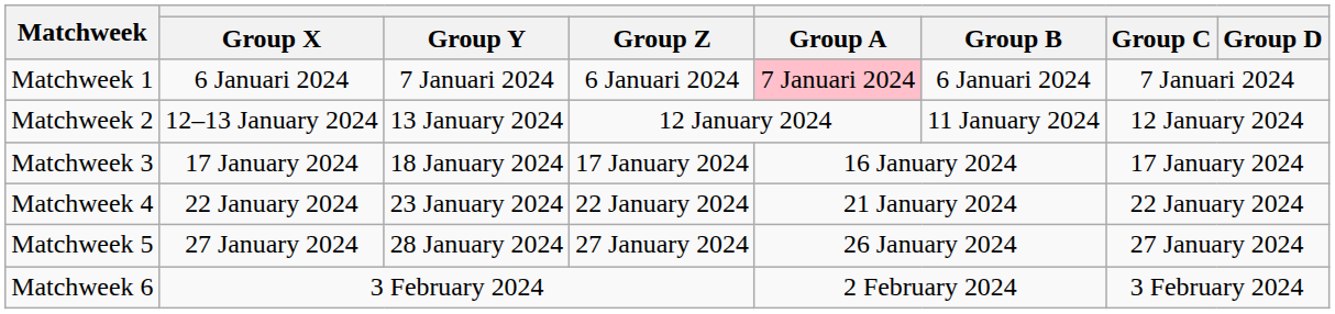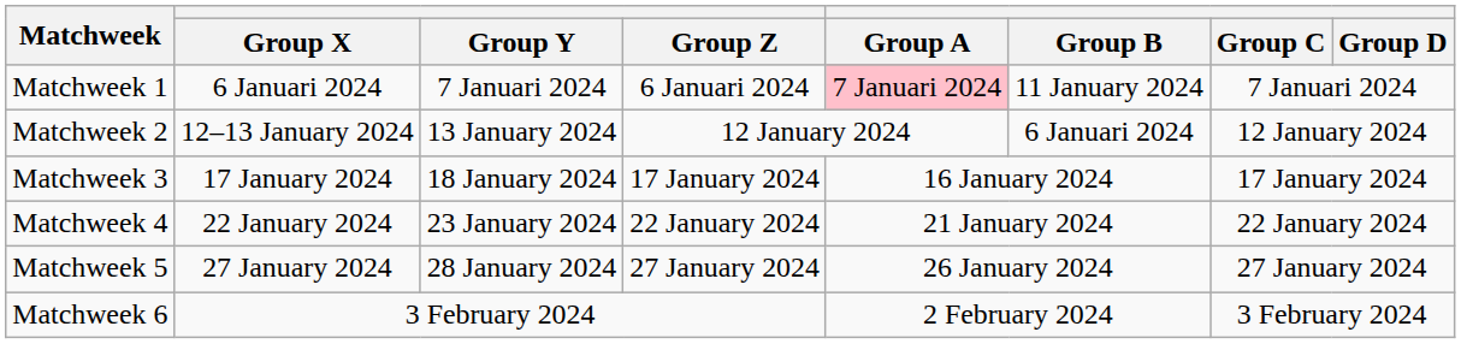 <table class="wikitable" style="text-align:center">
 <tr>
 <th rowspan="2">Matchweek</th>
 <th colspan="3"></th>
 <th colspan="4"></th>
 </tr>
 <tr>
 <th style="width:16,67%">Group X</th>
 <th style="width:16,66%">Group Y</th>
 <th style="width:16,67%">Group Z</th>
 <th style="width:12,5%">Group A</th>
 <th style="width:12,5%">Group B</th>
 <th style="width:12,5%">Group C</th>
 <th style="width:12,5%">Group D</th>
 </tr>
 <tr style="text-align:center">
 <td>Matchweek 1</td>
 <td>6 Januari 2024</td>
 <td>7 Januari 2024</td>
 <td>6 Januari 2024</td>
 <td style="background: pink;">7 Januari 2024</td>
-<td>6 Januari 2024</td>
+<td>11 January 2024</td>
 <td colspan=2>7 Januari 2024</td>
 </tr>
 <tr>
 <td>Matchweek 2</td>
 <td>12–13 January 2024</td>
 <td>13 January 2024</td>
 <td colspan=2>12 January 2024</td>
-<td>11 January 2024</td>
+<td>6 Januari 2024</td>
 <td colspan=2>12 January 2024</td>
 </tr>
 <tr>
 <td>Matchweek 3</td>
 <td>17 January 2024</td>
 <td>18 January 2024</td>
 <td>17 January 2024</td>
 <td colspan=2>16 January 2024</td>
 <td colspan=2>17 January 2024</td>
 </tr>
 <tr>
 <td>Matchweek 4</td>
 <td>22 January 2024</td>
 <td>23 January 2024</td>
 <td>22 January 2024</td>
 <td colspan=2>21 January 2024</td>
 <td colspan=2>22 January 2024</td>
 </tr>
 <tr>
 <td>Matchweek 5</td>
 <td>27 January 2024</td>
 <td>28 January 2024</td>
 <td>27 January 2024</td>
 <td colspan=2>26 January 2024</td>
 <td colspan=2>27 January 2024</td>
 </tr>
 <tr>
 <td>Matchweek 6</td>
 <td colspan=3>3 February 2024</td>
 <td colspan=2>2 February 2024</td>
 <td colspan=2>3 February 2024</td>
 </tr>
 </table>
